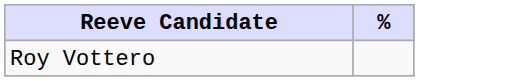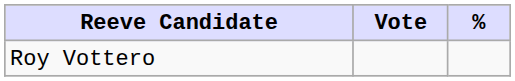 <table class="wikitable">
 <tr>
 <th style="background:#ddf; width:200px;">Reeve Candidate</th>
+<th style="background:#ddf; width:50px;">Vote</th>
 <th style="background:#ddf; width:30px;">%</th>
 </tr>
 <tr>
 <td>Roy Vottero</td>
 <td></td>
+<td></td>
 </tr>
 </table>
